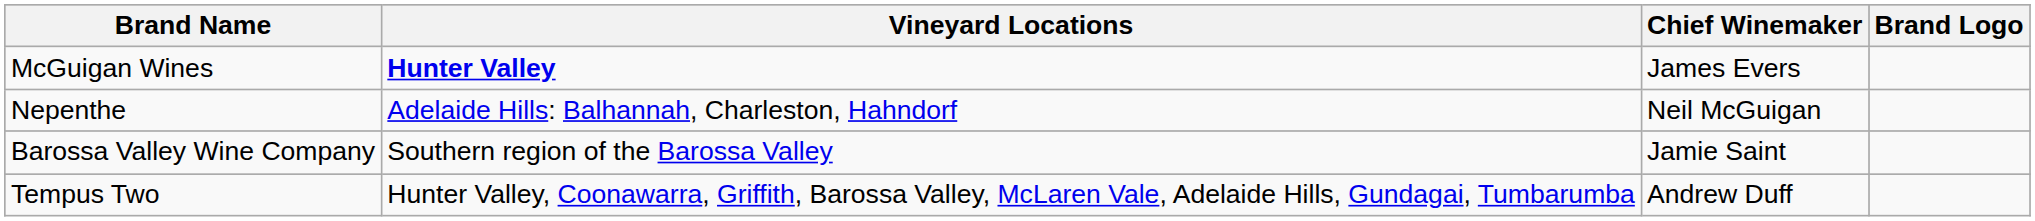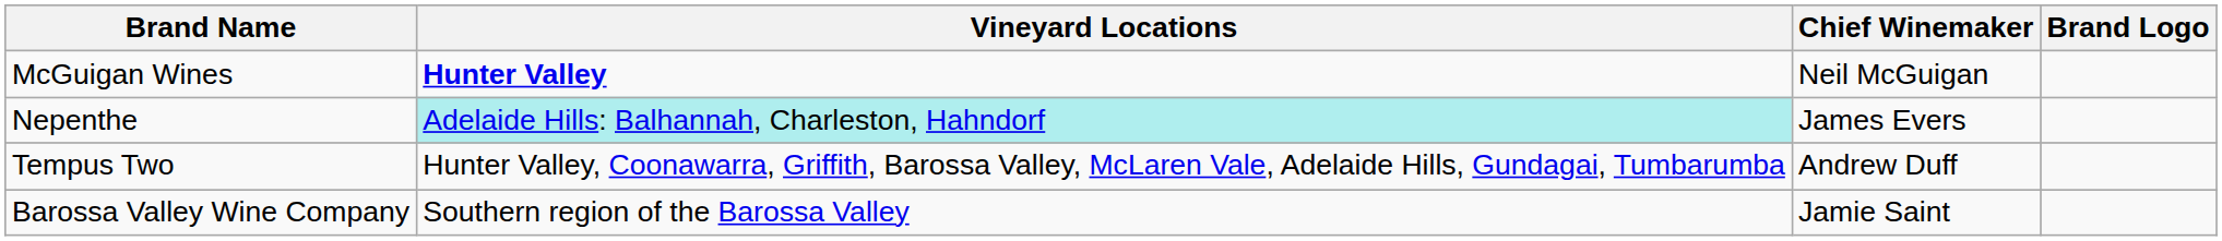 <table class="wikitable">
 <tr>
 <th>Brand Name</th>
 <th>Vineyard Locations</th>
 <th>Chief Winemaker</th>
 <th>Brand Logo</th>
 </tr>
 <tr>
 <td>McGuigan Wines</td>
 <td><strong><a href='#'>Hunter Valley</a></strong></td>
+<td>Neil McGuigan</td>
+<td></td>
+</tr>
+<tr>
+<td>Nepenthe</td>
+<td style="background: paleturquoise;"><a href='#'>Adelaide Hills</a>: <a href='#'>Balhannah</a>, Charleston, <a href='#'>Hahndorf</a></td>
 <td>James Evers</td>
 <td></td>
 </tr>
 <tr>
-<td>Nepenthe</td>
-<td><a href='#'>Adelaide Hills</a>: <a href='#'>Balhannah</a>, Charleston, <a href='#'>Hahndorf</a></td>
-<td>Neil McGuigan</td>
+<td>Tempus Two</td>
+<td>Hunter Valley, <a href='#'>Coonawarra</a>, <a href='#'>Griffith</a>, Barossa Valley, <a href='#'>McLaren Vale</a>, Adelaide Hills, <a href='#'>Gundagai</a>, <a href='#'>Tumbarumba</a></td>
+<td>Andrew Duff</td>
 <td></td>
 </tr>
 <tr>
 <td>Barossa Valley Wine Company</td>
 <td>Southern region of the <a href='#'>Barossa Valley</a></td>
 <td>Jamie Saint</td>
 <td></td>
 </tr>
-<tr>
-<td>Tempus Two</td>
-<td>Hunter Valley, <a href='#'>Coonawarra</a>, <a href='#'>Griffith</a>, Barossa Valley, <a href='#'>McLaren Vale</a>, Adelaide Hills, <a href='#'>Gundagai</a>, <a href='#'>Tumbarumba</a></td>
-<td>Andrew Duff</td>
-<td></td>
-</tr>
 </table>
